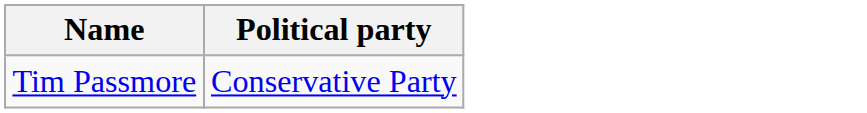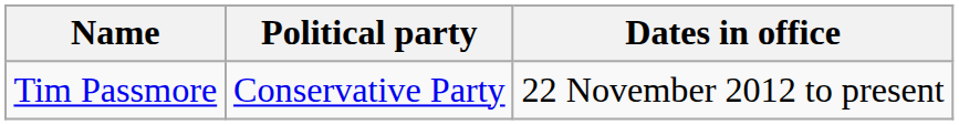 <table class="wikitable">
 <tr>
 <th>Name</th>
 <th>Political party</th>
+<th>Dates in office</th>
 </tr>
 <tr>
 <td><a href='#'>Tim Passmore</a></td>
 <td><a href='#'>Conservative Party</a></td>
+<td>22 November 2012 to present</td>
 </tr>
 </table>
